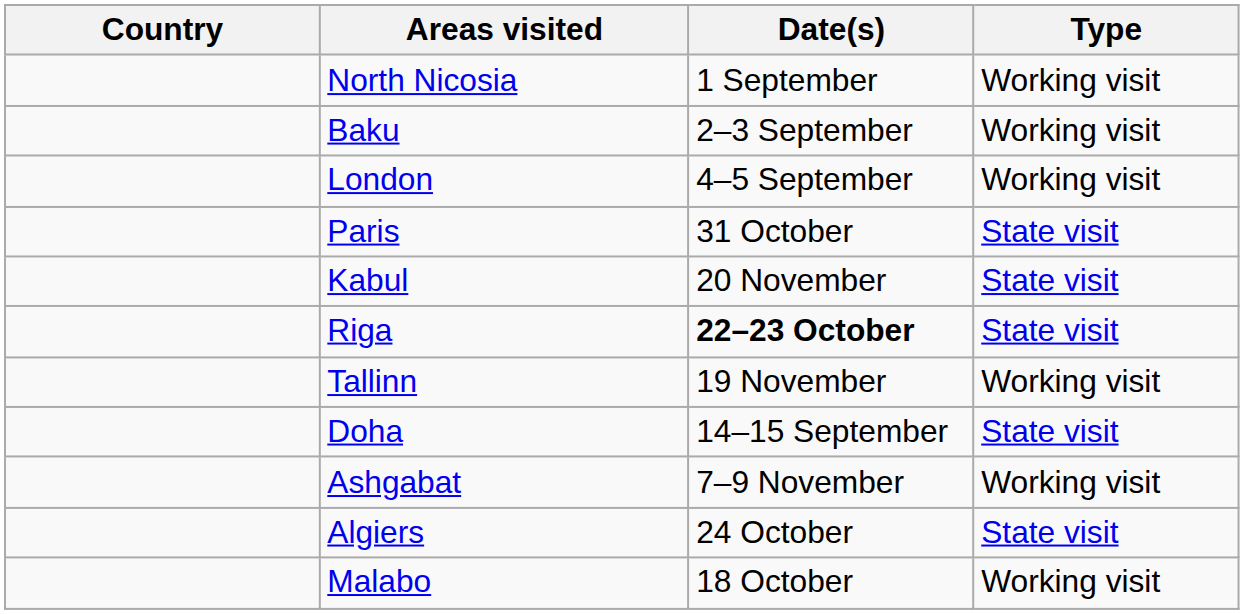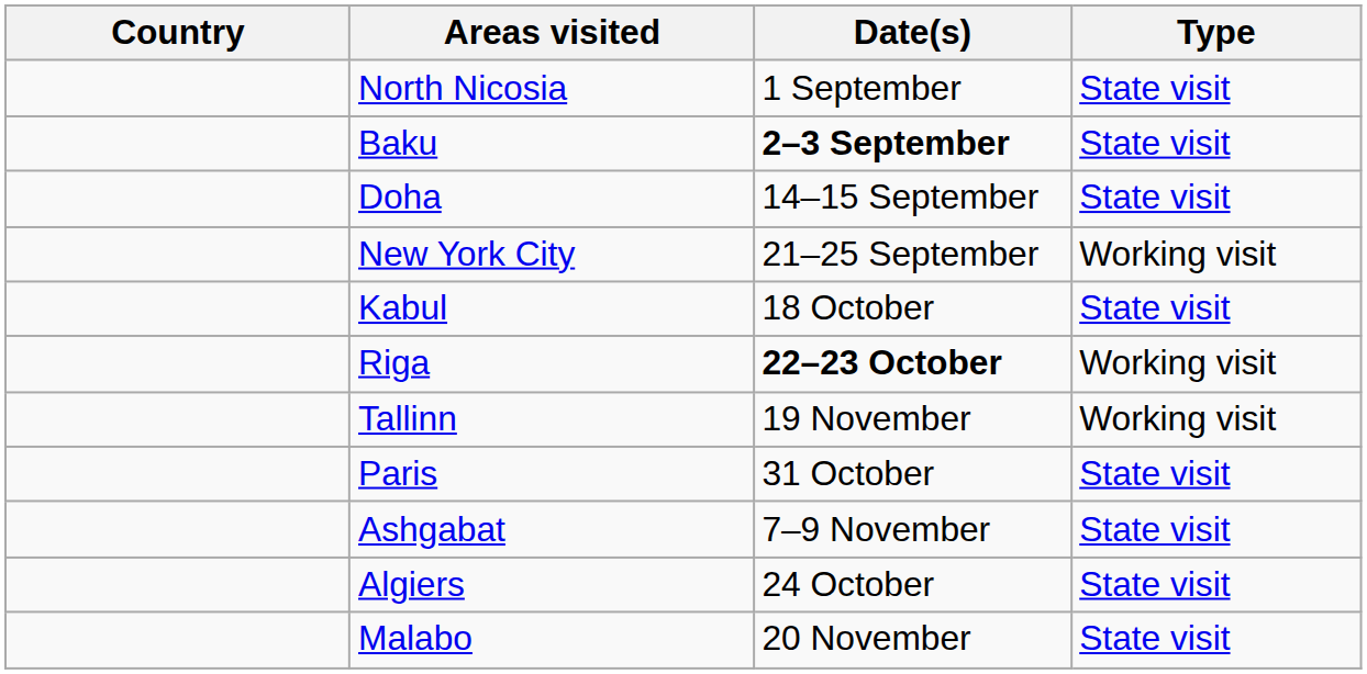 <table class="wikitable" style="margin: 1em auto 1em auto">
 <tr>
 <th width=250>Country</th>
 <th width=300>Areas visited</th>
 <th width=200>Date(s)</th>
 <th width=200>Type</th>
 </tr>
 <tr>
 <td></td>
 <td><a href='#'>North Nicosia</a></td>
 <td>1 September</td>
+<td><a href='#'>State visit</a></td>
+</tr>
+<tr>
+<td></td>
+<td><a href='#'>Baku</a></td>
+<td><strong>2–3 September</strong></td>
+<td><a href='#'>State visit</a></td>
+</tr>
+<tr>
+<td></td>
+<td><a href='#'>Doha</a></td>
+<td>14–15 September</td>
+<td><a href='#'>State visit</a></td>
+</tr>
+<tr>
+<td></td>
+<td><a href='#'>New York City</a></td>
+<td>21–25 September</td>
 <td>Working visit</td>
 </tr>
 <tr>
 <td></td>
-<td><a href='#'>Baku</a></td>
-<td>2–3 September</td>
+<td><a href='#'>Kabul</a></td>
+<td>18 October</td>
+<td><a href='#'>State visit</a></td>
+</tr>
+<tr>
+<td></td>
+<td><a href='#'>Riga</a></td>
+<td><strong>22–23 October</strong></td>
 <td>Working visit</td>
 </tr>
 <tr>
 <td></td>
-<td><a href='#'>London</a></td>
-<td>4–5 September</td>
+<td><a href='#'>Tallinn</a></td>
+<td>19 November</td>
 <td>Working visit</td>
 </tr>
 <tr>
 <td></td>
 <td><a href='#'>Paris</a></td>
 <td>31 October</td>
 <td><a href='#'>State visit</a></td>
 </tr>
 <tr>
 <td></td>
-<td><a href='#'>Kabul</a></td>
-<td>20 November</td>
-<td><a href='#'>State visit</a></td>
-</tr>
-<tr>
-<td></td>
-<td><a href='#'>Riga</a></td>
-<td><strong>22–23 October</strong></td>
-<td><a href='#'>State visit</a></td>
-</tr>
-<tr>
-<td></td>
-<td><a href='#'>Tallinn</a></td>
-<td>19 November</td>
-<td>Working visit</td>
-</tr>
-<tr>
-<td></td>
-<td><a href='#'>Doha</a></td>
-<td>14–15 September</td>
-<td><a href='#'>State visit</a></td>
-</tr>
-<tr>
-<td></td>
 <td><a href='#'>Ashgabat</a></td>
 <td>7–9 November</td>
-<td>Working visit</td>
+<td><a href='#'>State visit</a></td>
 </tr>
 <tr>
 <td></td>
 <td><a href='#'>Algiers</a></td>
 <td>24 October</td>
 <td><a href='#'>State visit</a></td>
 </tr>
 <tr>
 <td></td>
 <td><a href='#'>Malabo</a></td>
-<td>18 October</td>
-<td>Working visit</td>
+<td>20 November</td>
+<td><a href='#'>State visit</a></td>
 </tr>
 </table>
